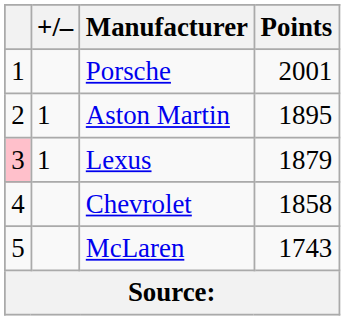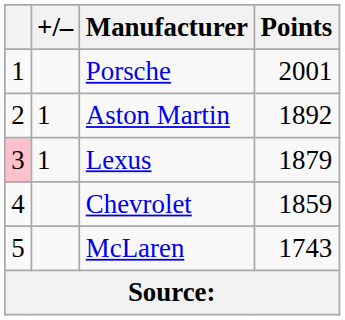 <table class="wikitable" style="font-size: 95%;">
 <tr>
 <th scope="col"></th>
 <th scope="col">+/–</th>
 <th scope="col">Manufacturer</th>
 <th scope="col">Points</th>
 </tr>
 <tr>
 <td align=center>1</td>
 <td align="left"></td>
 <td> <a href='#'>Porsche</a></td>
 <td align=right>2001</td>
 </tr>
 <tr>
 <td align=center>2</td>
 <td align="left"> 1</td>
 <td> <a href='#'>Aston Martin</a></td>
-<td align=right>1895</td>
+<td align=right>1892</td>
 </tr>
 <tr>
 <td align=center style="background: pink;">3</td>
 <td align="left"> 1</td>
 <td> <a href='#'>Lexus</a></td>
 <td align=right>1879</td>
 </tr>
 <tr>
 <td align=center>4</td>
 <td align="left"></td>
 <td> <a href='#'>Chevrolet</a></td>
-<td align=right>1858</td>
+<td align=right>1859</td>
 </tr>
 <tr>
 <td align=center>5</td>
 <td align="left"></td>
 <td> <a href='#'>McLaren</a></td>
 <td align=right>1743</td>
 </tr>
 <tr>
 <th colspan=5>Source:</th>
 </tr>
 </table>
